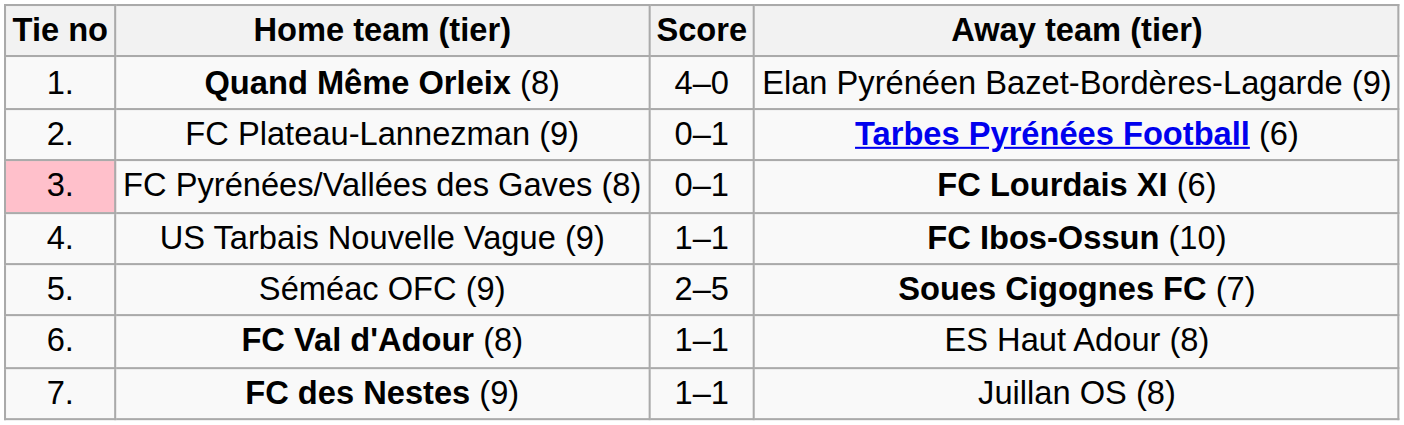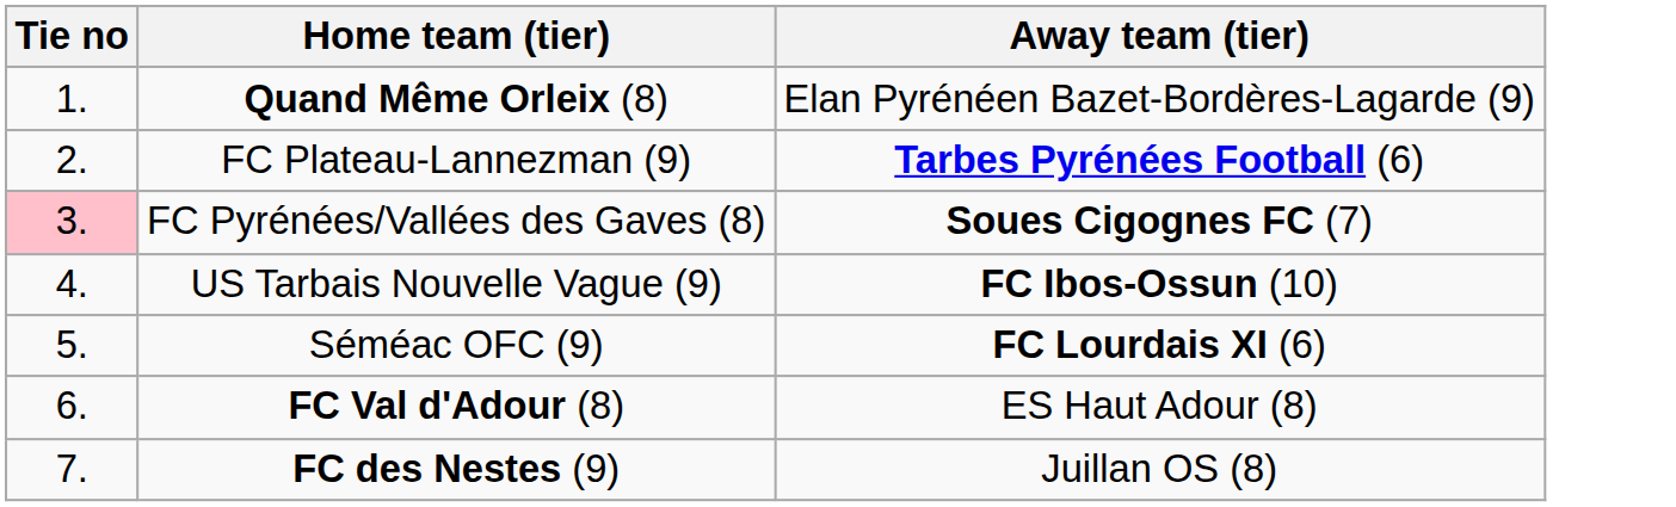 <table class="wikitable" style="text-align: center">
 <tr>
 <th>Tie no</th>
 <th>Home team (tier)</th>
-<th>Score</th>
 <th>Away team (tier)</th>
 </tr>
 <tr>
 <td>1.</td>
 <td><strong>Quand Même Orleix</strong> (8)</td>
-<td>4–0</td>
 <td>Elan Pyrénéen Bazet-Bordères-Lagarde (9)</td>
 </tr>
 <tr>
 <td>2.</td>
 <td>FC Plateau-Lannezman (9)</td>
-<td>0–1</td>
 <td><strong><a href='#'>Tarbes Pyrénées Football</a></strong> (6)</td>
 </tr>
 <tr>
 <td style="background: pink;">3.</td>
 <td>FC Pyrénées/Vallées des Gaves (8)</td>
-<td>0–1</td>
-<td><strong>FC Lourdais XI</strong> (6)</td>
+<td><strong>Soues Cigognes FC</strong> (7)</td>
 </tr>
 <tr>
 <td>4.</td>
 <td>US Tarbais Nouvelle Vague (9)</td>
-<td>1–1 </td>
 <td><strong>FC Ibos-Ossun</strong> (10)</td>
 </tr>
 <tr>
 <td>5.</td>
 <td>Séméac OFC (9)</td>
-<td>2–5</td>
-<td><strong>Soues Cigognes FC</strong> (7)</td>
+<td><strong>FC Lourdais XI</strong> (6)</td>
 </tr>
 <tr>
 <td>6.</td>
 <td><strong>FC Val d'Adour</strong> (8)</td>
-<td>1–1 </td>
 <td>ES Haut Adour (8)</td>
 </tr>
 <tr>
 <td>7.</td>
 <td><strong>FC des Nestes</strong> (9)</td>
-<td>1–1 </td>
 <td>Juillan OS (8)</td>
 </tr>
 </table>
